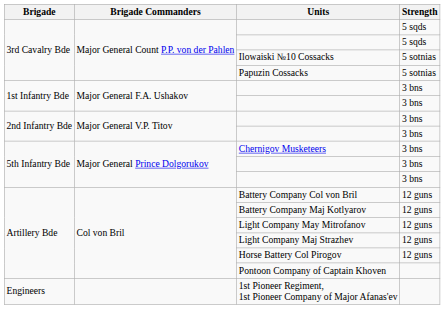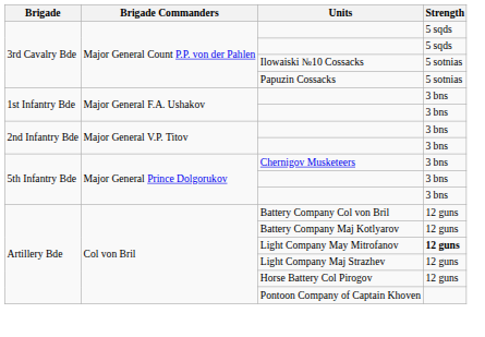 <table class="wikitable">
 <tr>
 <th>Brigade</th>
 <th>Brigade Commanders</th>
 <th>Units</th>
 <th>Strength</th>
 </tr>
 <tr>
 <td rowspan="4">3rd Cavalry Bde</td>
 <td rowspan="4">Major General Count <a href='#'>P.P. von der Pahlen</a></td>
 <td></td>
 <td>5 sqds</td>
 </tr>
 <tr>
 <td></td>
 <td>5 sqds</td>
 </tr>
 <tr>
 <td>Ilowaiski №10 Cossacks</td>
 <td>5 sotnias</td>
 </tr>
 <tr>
 <td>Papuzin Cossacks</td>
 <td>5 sotnias</td>
 </tr>
 <tr>
 <td rowspan="2">1st Infantry Bde</td>
 <td rowspan="2">Major General F.A. Ushakov</td>
 <td></td>
 <td>3 bns</td>
 </tr>
 <tr>
 <td></td>
 <td>3 bns</td>
 </tr>
 <tr>
 <td rowspan="2">2nd Infantry Bde</td>
 <td rowspan="2">Major General V.P. Titov</td>
 <td></td>
 <td>3 bns</td>
 </tr>
 <tr>
 <td></td>
 <td>3 bns</td>
 </tr>
 <tr>
 <td rowspan="3">5th Infantry Bde</td>
 <td rowspan="3">Major General <a href='#'>Prince Dolgorukov</a></td>
 <td><a href='#'>Chernigov Musketeers</a></td>
 <td>3 bns</td>
 </tr>
 <tr>
 <td></td>
 <td>3 bns</td>
 </tr>
 <tr>
 <td></td>
 <td>3 bns</td>
 </tr>
 <tr>
 <td rowspan="6">Artillery Bde</td>
 <td rowspan="6">Col von Bril</td>
 <td>Battery Company Col von Bril</td>
 <td>12 guns</td>
 </tr>
 <tr>
 <td>Battery Company Maj Kotlyarov</td>
 <td>12 guns</td>
 </tr>
 <tr>
 <td>Light Company May Mitrofanov</td>
-<td>12 guns</td>
+<td><strong>12 guns</strong></td>
 </tr>
 <tr>
 <td>Light Company Maj Strazhev</td>
 <td>12 guns</td>
 </tr>
 <tr>
 <td>Horse Battery Col Pirogov</td>
 <td>12 guns</td>
 </tr>
 <tr>
 <td>Pontoon Company of Captain Khoven</td>
 <td></td>
 </tr>
-<tr>
-<td>Engineers</td>
-<td></td>
-<td>1st Pioneer Regiment,<br>1st Pioneer Company of Major Afanas'ev</td>
-<td></td>
-</tr>
 </table>
